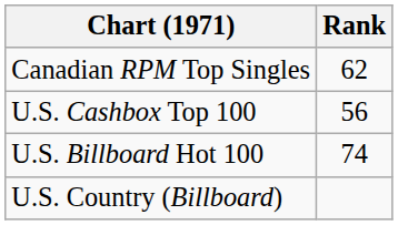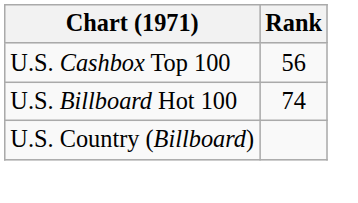 <table class="wikitable sortable">
 <tr>
 <th>Chart (1971)</th>
 <th>Rank</th>
-</tr>
-<tr>
-<td>Canadian <em>RPM</em> Top Singles</td>
-<td style="text-align:center;">62</td>
 </tr>
 <tr>
 <td>U.S. <em>Cashbox</em> Top 100</td>
 <td style="text-align:center;">56</td>
 </tr>
 <tr>
 <td>U.S. <em>Billboard</em> Hot 100</td>
 <td style="text-align:center;">74</td>
 </tr>
 <tr>
 <td>U.S. Country (<em>Billboard</em>)</td>
 <td></td>
 </tr>
 </table>
